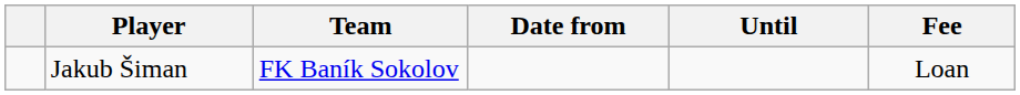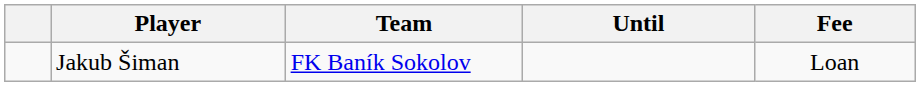 <table class="wikitable sortable">
 <tr>
 <th style="width:30px;"></th>
 <th style="width:180px;">Player</th>
 <th style="width:180px;">Team</th>
-<th style="width:180px;">Date from</th>
 <th style="width:180px;">Until</th>
 <th style="width:120px;" class="unsortable">Fee</th>
 </tr>
 <tr>
 <td align=center></td>
 <td> Jakub Šiman</td>
 <td> <a href='#'>FK Baník Sokolov</a></td>
 <td></td>
-<td></td>
 <td align=center>Loan</td>
 </tr>
 </table>
